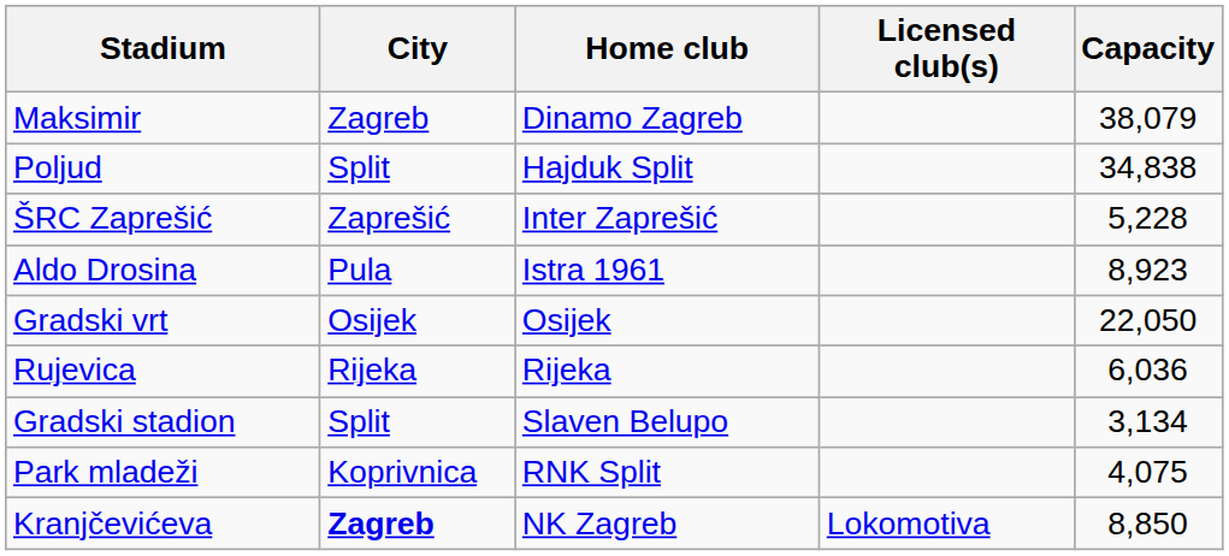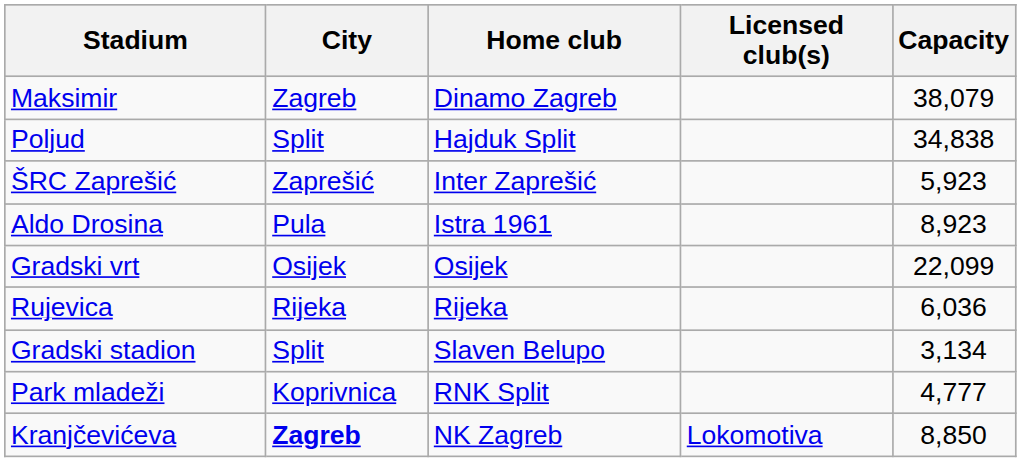 <table class="wikitable sortable">
 <tr>
 <th width="150">Stadium</th>
 <th width="90">City</th>
 <th width="145">Home club</th>
 <th width="120">Licensed club(s)</th>
 <th width="60">Capacity</th>
 </tr>
 <tr>
 <td><a href='#'>Maksimir</a></td>
 <td><a href='#'>Zagreb</a></td>
 <td><a href='#'>Dinamo Zagreb</a></td>
 <td></td>
 <td align="center">38,079</td>
 </tr>
 <tr>
 <td><a href='#'>Poljud</a></td>
 <td><a href='#'>Split</a></td>
 <td><a href='#'>Hajduk Split</a></td>
 <td></td>
 <td align="center">34,838</td>
 </tr>
 <tr>
 <td><a href='#'>ŠRC Zaprešić</a></td>
 <td><a href='#'>Zaprešić</a></td>
 <td><a href='#'>Inter Zaprešić</a></td>
 <td></td>
-<td align="center">5,228</td>
+<td align="center">5,923</td>
 </tr>
 <tr>
 <td><a href='#'>Aldo Drosina</a></td>
 <td><a href='#'>Pula</a></td>
 <td><a href='#'>Istra 1961</a></td>
 <td></td>
 <td align="center">8,923</td>
 </tr>
 <tr>
 <td><a href='#'>Gradski vrt</a></td>
 <td><a href='#'>Osijek</a></td>
 <td><a href='#'>Osijek</a></td>
 <td></td>
-<td align="center">22,050</td>
+<td align="center">22,099</td>
 </tr>
 <tr>
 <td><a href='#'>Rujevica</a></td>
 <td><a href='#'>Rijeka</a></td>
 <td><a href='#'>Rijeka</a></td>
 <td></td>
 <td align="center">6,036</td>
 </tr>
 <tr>
 <td><a href='#'>Gradski stadion</a></td>
 <td><a href='#'>Split</a></td>
 <td><a href='#'>Slaven Belupo</a></td>
 <td></td>
 <td align="center">3,134</td>
 </tr>
 <tr>
 <td><a href='#'>Park mladeži</a></td>
 <td><a href='#'>Koprivnica</a></td>
 <td><a href='#'>RNK Split</a></td>
 <td></td>
-<td align="center">4,075</td>
+<td align="center">4,777</td>
 </tr>
 <tr>
 <td><a href='#'>Kranjčevićeva</a></td>
 <td><strong><a href='#'>Zagreb</a></strong></td>
 <td><a href='#'>NK Zagreb</a></td>
 <td><a href='#'>Lokomotiva</a></td>
 <td align="center">8,850</td>
 </tr>
 </table>
